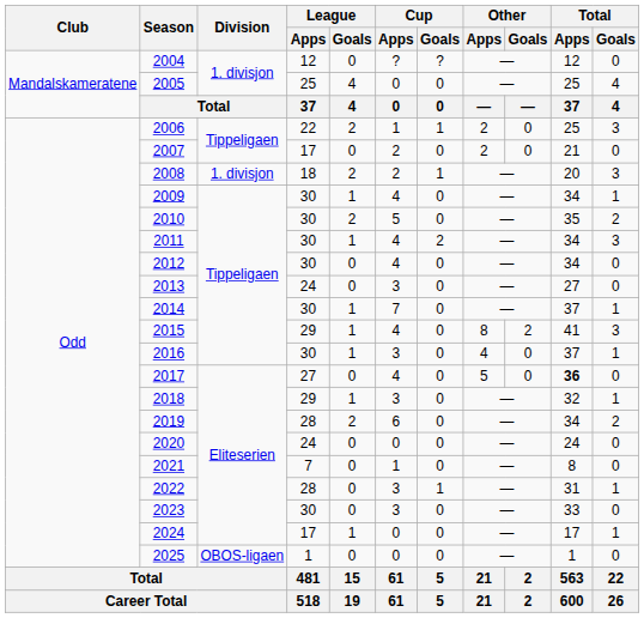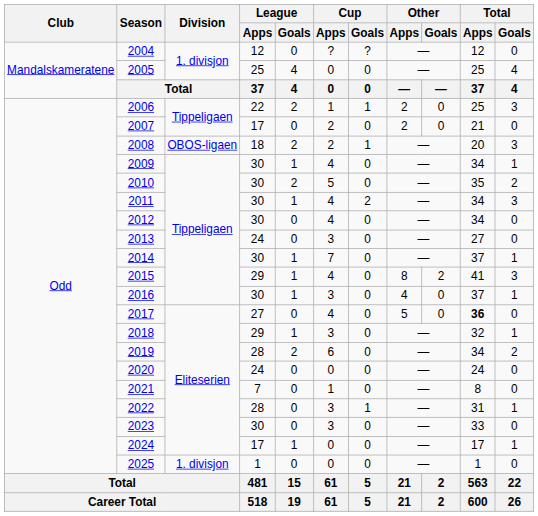 <table class="wikitable" style="text-align: center;">
 <tr>
 <th rowspan="2">Club</th>
 <th rowspan="2">Season</th>
 <th rowspan="2">Division</th>
 <th colspan="2">League</th>
 <th colspan="2">Cup</th>
 <th colspan="2">Other</th>
 <th colspan="2">Total</th>
 </tr>
 <tr>
 <th>Apps</th>
 <th>Goals</th>
 <th>Apps</th>
 <th>Goals</th>
 <th>Apps</th>
 <th>Goals</th>
 <th>Apps</th>
 <th>Goals</th>
 </tr>
 <tr>
 <td rowspan="3"><a href='#'>Mandalskameratene</a></td>
 <td><a href='#'>2004</a></td>
 <td rowspan="2"><a href='#'>1. divisjon</a></td>
 <td>12</td>
 <td>0</td>
 <td>?</td>
 <td>?</td>
 <td colspan="2">—</td>
 <td>12</td>
 <td>0</td>
 </tr>
 <tr>
 <td><a href='#'>2005</a></td>
 <td>25</td>
 <td>4</td>
 <td>0</td>
 <td>0</td>
 <td colspan="2">—</td>
 <td>25</td>
 <td>4</td>
 </tr>
 <tr>
 <th colspan="2">Total</th>
 <th>37</th>
 <th>4</th>
 <th>0</th>
 <th>0</th>
 <th>—</th>
 <th>—</th>
 <th>37</th>
 <th>4</th>
 </tr>
 <tr>
 <td rowspan="20"><a href='#'>Odd</a></td>
 <td><a href='#'>2006</a></td>
 <td rowspan="2"><a href='#'>Tippeligaen</a></td>
 <td>22</td>
 <td>2</td>
 <td>1</td>
 <td>1</td>
 <td>2</td>
 <td>0</td>
 <td>25</td>
 <td>3</td>
 </tr>
 <tr>
 <td><a href='#'>2007</a></td>
 <td>17</td>
 <td>0</td>
 <td>2</td>
 <td>0</td>
 <td>2</td>
 <td>0</td>
 <td>21</td>
 <td>0</td>
 </tr>
 <tr>
 <td><a href='#'>2008</a></td>
-<td><a href='#'>1. divisjon</a></td>
+<td><a href='#'>OBOS-ligaen</a></td>
 <td>18</td>
 <td>2</td>
 <td>2</td>
 <td>1</td>
 <td colspan="2">—</td>
 <td>20</td>
 <td>3</td>
 </tr>
 <tr>
 <td><a href='#'>2009</a></td>
 <td rowspan="8"><a href='#'>Tippeligaen</a></td>
 <td>30</td>
 <td>1</td>
 <td>4</td>
 <td>0</td>
 <td colspan="2">—</td>
 <td>34</td>
 <td>1</td>
 </tr>
 <tr>
 <td><a href='#'>2010</a></td>
 <td>30</td>
 <td>2</td>
 <td>5</td>
 <td>0</td>
 <td colspan="2">—</td>
 <td>35</td>
 <td>2</td>
 </tr>
 <tr>
 <td><a href='#'>2011</a></td>
 <td>30</td>
 <td>1</td>
 <td>4</td>
 <td>2</td>
 <td colspan="2">—</td>
 <td>34</td>
 <td>3</td>
 </tr>
 <tr>
 <td><a href='#'>2012</a></td>
 <td>30</td>
 <td>0</td>
 <td>4</td>
 <td>0</td>
 <td colspan="2">—</td>
 <td>34</td>
 <td>0</td>
 </tr>
 <tr>
 <td><a href='#'>2013</a></td>
 <td>24</td>
 <td>0</td>
 <td>3</td>
 <td>0</td>
 <td colspan="2">—</td>
 <td>27</td>
 <td>0</td>
 </tr>
 <tr>
 <td><a href='#'>2014</a></td>
 <td>30</td>
 <td>1</td>
 <td>7</td>
 <td>0</td>
 <td colspan="2">—</td>
 <td>37</td>
 <td>1</td>
 </tr>
 <tr>
 <td><a href='#'>2015</a></td>
 <td>29</td>
 <td>1</td>
 <td>4</td>
 <td>0</td>
 <td>8</td>
 <td>2</td>
 <td>41</td>
 <td>3</td>
 </tr>
 <tr>
 <td><a href='#'>2016</a></td>
 <td>30</td>
 <td>1</td>
 <td>3</td>
 <td>0</td>
 <td>4</td>
 <td>0</td>
 <td>37</td>
 <td>1</td>
 </tr>
 <tr>
 <td><a href='#'>2017</a></td>
 <td rowspan="8" valign="center"><a href='#'>Eliteserien</a></td>
 <td>27</td>
 <td>0</td>
 <td>4</td>
 <td>0</td>
 <td>5</td>
 <td>0</td>
 <td><strong>36</strong></td>
 <td>0</td>
 </tr>
 <tr>
 <td><a href='#'>2018</a></td>
 <td>29</td>
 <td>1</td>
 <td>3</td>
 <td>0</td>
 <td colspan="2">—</td>
 <td>32</td>
 <td>1</td>
 </tr>
 <tr>
 <td><a href='#'>2019</a></td>
 <td>28</td>
 <td>2</td>
 <td>6</td>
 <td>0</td>
 <td colspan="2">—</td>
 <td>34</td>
 <td>2</td>
 </tr>
 <tr>
 <td><a href='#'>2020</a></td>
 <td>24</td>
 <td>0</td>
 <td>0</td>
 <td>0</td>
 <td colspan="2">—</td>
 <td>24</td>
 <td>0</td>
 </tr>
 <tr>
 <td><a href='#'>2021</a></td>
 <td>7</td>
 <td>0</td>
 <td>1</td>
 <td>0</td>
 <td colspan="2">—</td>
 <td>8</td>
 <td>0</td>
 </tr>
 <tr>
 <td><a href='#'>2022</a></td>
 <td>28</td>
 <td>0</td>
 <td>3</td>
 <td>1</td>
 <td colspan="2">—</td>
 <td>31</td>
 <td>1</td>
 </tr>
 <tr>
 <td><a href='#'>2023</a></td>
 <td>30</td>
 <td>0</td>
 <td>3</td>
 <td>0</td>
 <td colspan="2">—</td>
 <td>33</td>
 <td>0</td>
 </tr>
 <tr>
 <td><a href='#'>2024</a></td>
 <td>17</td>
 <td>1</td>
 <td>0</td>
 <td>0</td>
 <td colspan="2">—</td>
 <td>17</td>
 <td>1</td>
 </tr>
 <tr>
 <td><a href='#'>2025</a></td>
-<td><a href='#'>OBOS-ligaen</a></td>
+<td><a href='#'>1. divisjon</a></td>
 <td>1</td>
 <td>0</td>
 <td>0</td>
 <td>0</td>
 <td colspan="2">—</td>
 <td>1</td>
 <td>0</td>
 </tr>
 <tr>
 <th colspan="3">Total</th>
 <th>481</th>
 <th>15</th>
 <th>61</th>
 <th>5</th>
 <th>21</th>
 <th>2</th>
 <th>563</th>
 <th>22</th>
 </tr>
 <tr>
 <th colspan="3">Career Total</th>
 <th>518</th>
 <th>19</th>
 <th>61</th>
 <th>5</th>
 <th>21</th>
 <th>2</th>
 <th>600</th>
 <th>26</th>
 </tr>
 </table>
